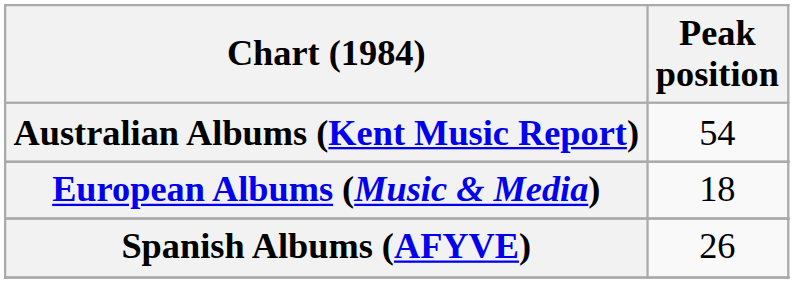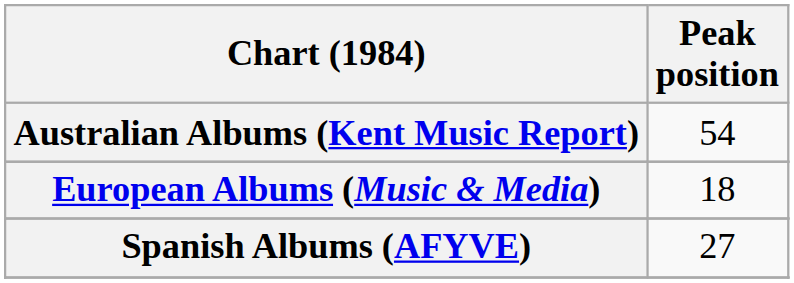 <table class="wikitable sortable plainrowheaders" style="text-align:center">
 <tr>
 <th scope="col">Chart (1984)</th>
 <th scope="col">Peak<br>position</th>
 </tr>
 <tr>
 <th scope="row">Australian Albums (<a href='#'>Kent Music Report</a>)</th>
 <td>54</td>
 </tr>
 <tr>
 </tr>
 <tr>
 </tr>
 <tr>
 <th scope="row"><a href='#'>European Albums</a> (<em><a href='#'>Music & Media</a></em>)</th>
 <td>18</td>
 </tr>
 <tr>
 </tr>
 <tr>
 <th scope="row">Spanish Albums (<a href='#'>AFYVE</a>)</th>
-<td>26</td>
+<td>27</td>
 </tr>
 <tr>
 </tr>
 <tr>
 </tr>
 <tr>
 </tr>
 <tr>
 </tr>
 </table>
